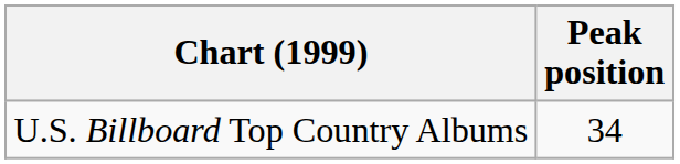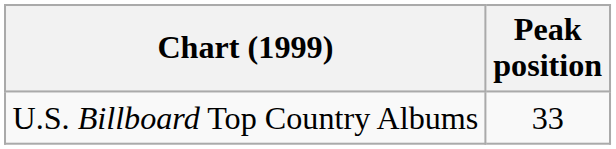 <table class="wikitable">
 <tr>
 <th>Chart (1999)</th>
 <th>Peak<br>position</th>
 </tr>
 <tr>
 <td>U.S. <em>Billboard</em> Top Country Albums</td>
-<td style="text-align:center;">34</td>
+<td style="text-align:center;">33</td>
 </tr>
 </table>
